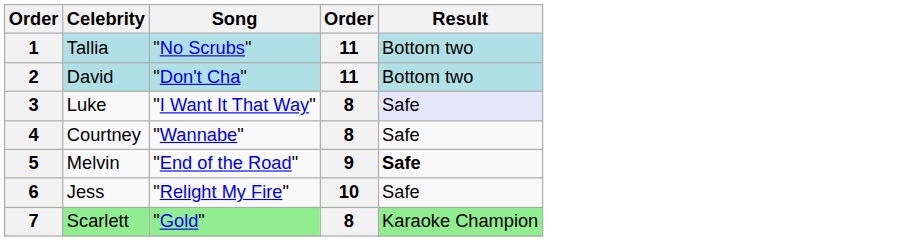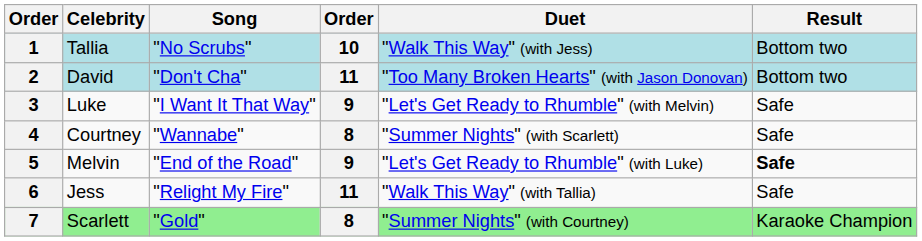 <table class="wikitable sortable collapsed">
 <tr style="text-align:Center; background:#cc;">
 <th>Order</th>
 <th>Celebrity</th>
 <th>Song</th>
 <th>Order</th>
+<th>Duet</th>
 <th>Result</th>
 </tr>
 <tr style="background:#b0e0e6;">
 <th>1</th>
 <td>Tallia</td>
 <td>"<a href='#'>No Scrubs</a>"</td>
-<th>11</th>
+<th>10</th>
+<td>"<a href='#'>Walk This Way</a>" <small>(with Jess)</small></td>
 <td>Bottom two</td>
 </tr>
 <tr style="background:#b0e0e6;">
 <th>2</th>
 <td>David</td>
 <td>"<a href='#'>Don't Cha</a>"</td>
 <th>11</th>
+<td>"<a href='#'>Too Many Broken Hearts</a>" <small>(with <a href='#'>Jason Donovan</a>)</small></td>
 <td>Bottom two</td>
 </tr>
 <tr>
 <th>3</th>
 <td>Luke</td>
 <td>"<a href='#'>I Want It That Way</a>"</td>
-<th>8</th>
-<td style="background: lavender;">Safe</td>
+<th>9</th>
+<td>"<a href='#'>Let's Get Ready to Rhumble</a>" <small>(with Melvin)</small></td>
+<td>Safe</td>
 </tr>
 <tr>
 <th>4</th>
 <td>Courtney</td>
 <td>"<a href='#'>Wannabe</a>"</td>
 <th>8</th>
+<td>"<a href='#'>Summer Nights</a>" <small>(with Scarlett)</small></td>
 <td>Safe</td>
 </tr>
 <tr>
 <th>5</th>
 <td>Melvin</td>
 <td>"<a href='#'>End of the Road</a>"</td>
 <th>9</th>
+<td>"<a href='#'>Let's Get Ready to Rhumble</a>" <small>(with Luke)</small></td>
 <td><strong>Safe</strong></td>
 </tr>
 <tr>
 <th>6</th>
 <td>Jess</td>
 <td>"<a href='#'>Relight My Fire</a>"</td>
-<th>10</th>
+<th>11</th>
+<td>"<a href='#'>Walk This Way</a>" <small>(with Tallia)</small></td>
 <td>Safe</td>
 </tr>
 <tr style="background:lightgreen;">
 <th>7</th>
 <td>Scarlett</td>
 <td>"<a href='#'>Gold</a>"</td>
 <th>8</th>
+<td>"<a href='#'>Summer Nights</a>" <small>(with Courtney)</small></td>
 <td>Karaoke Champion</td>
 </tr>
 </table>
